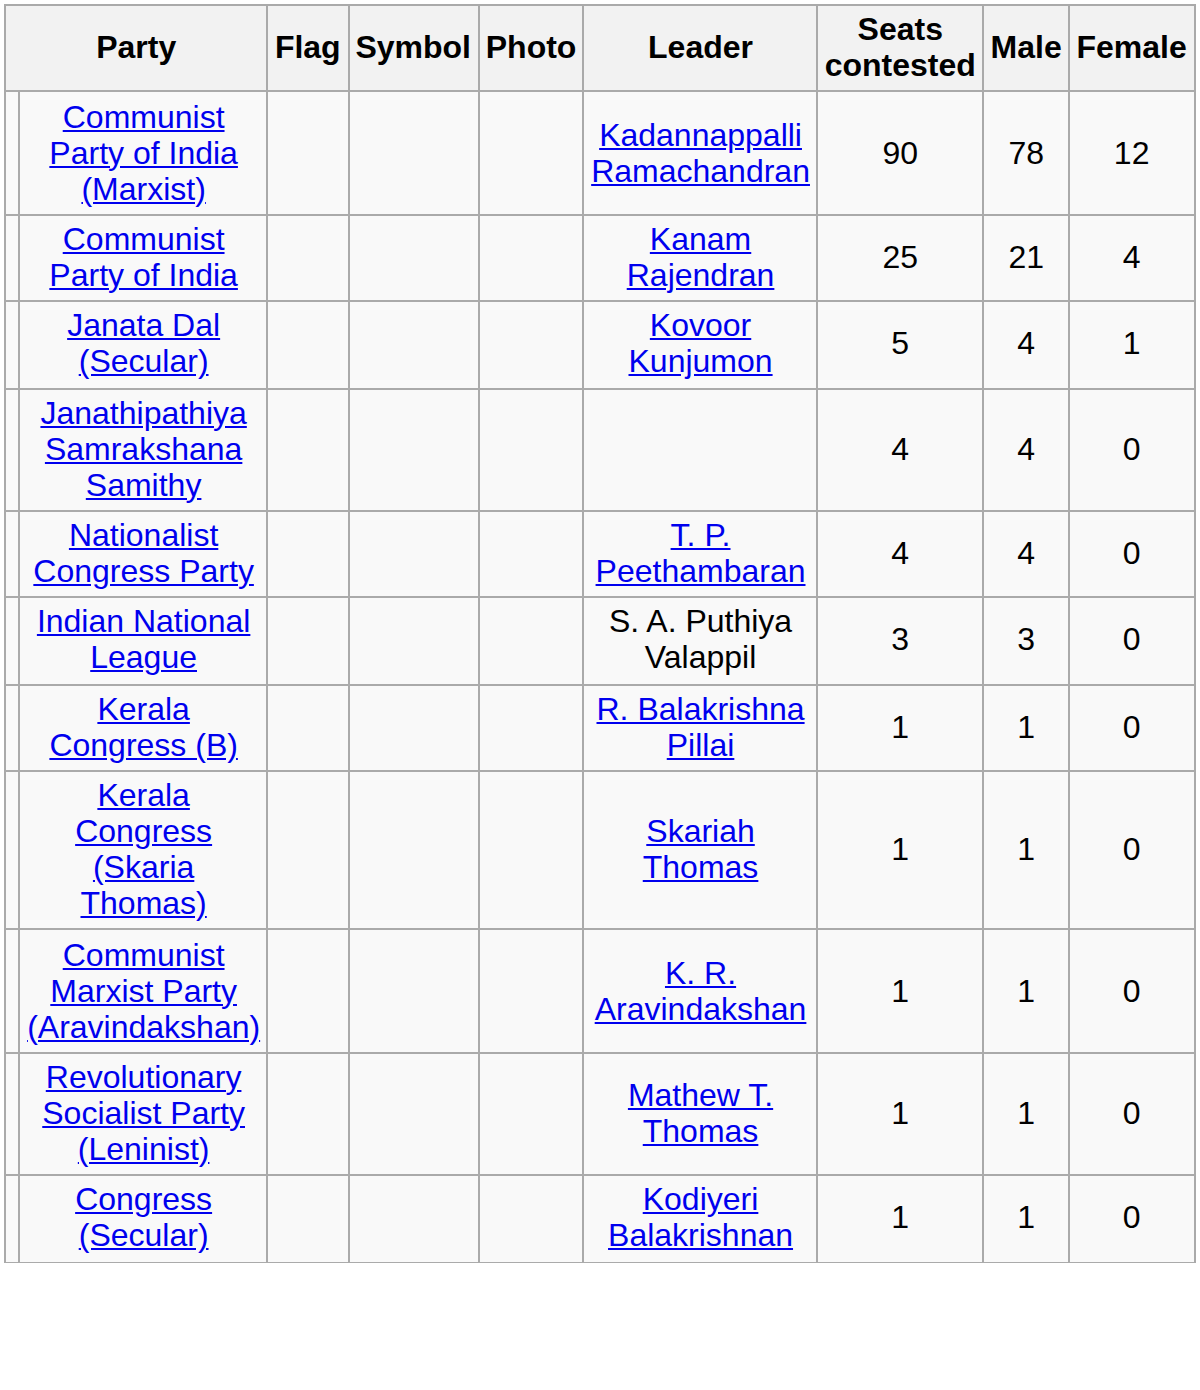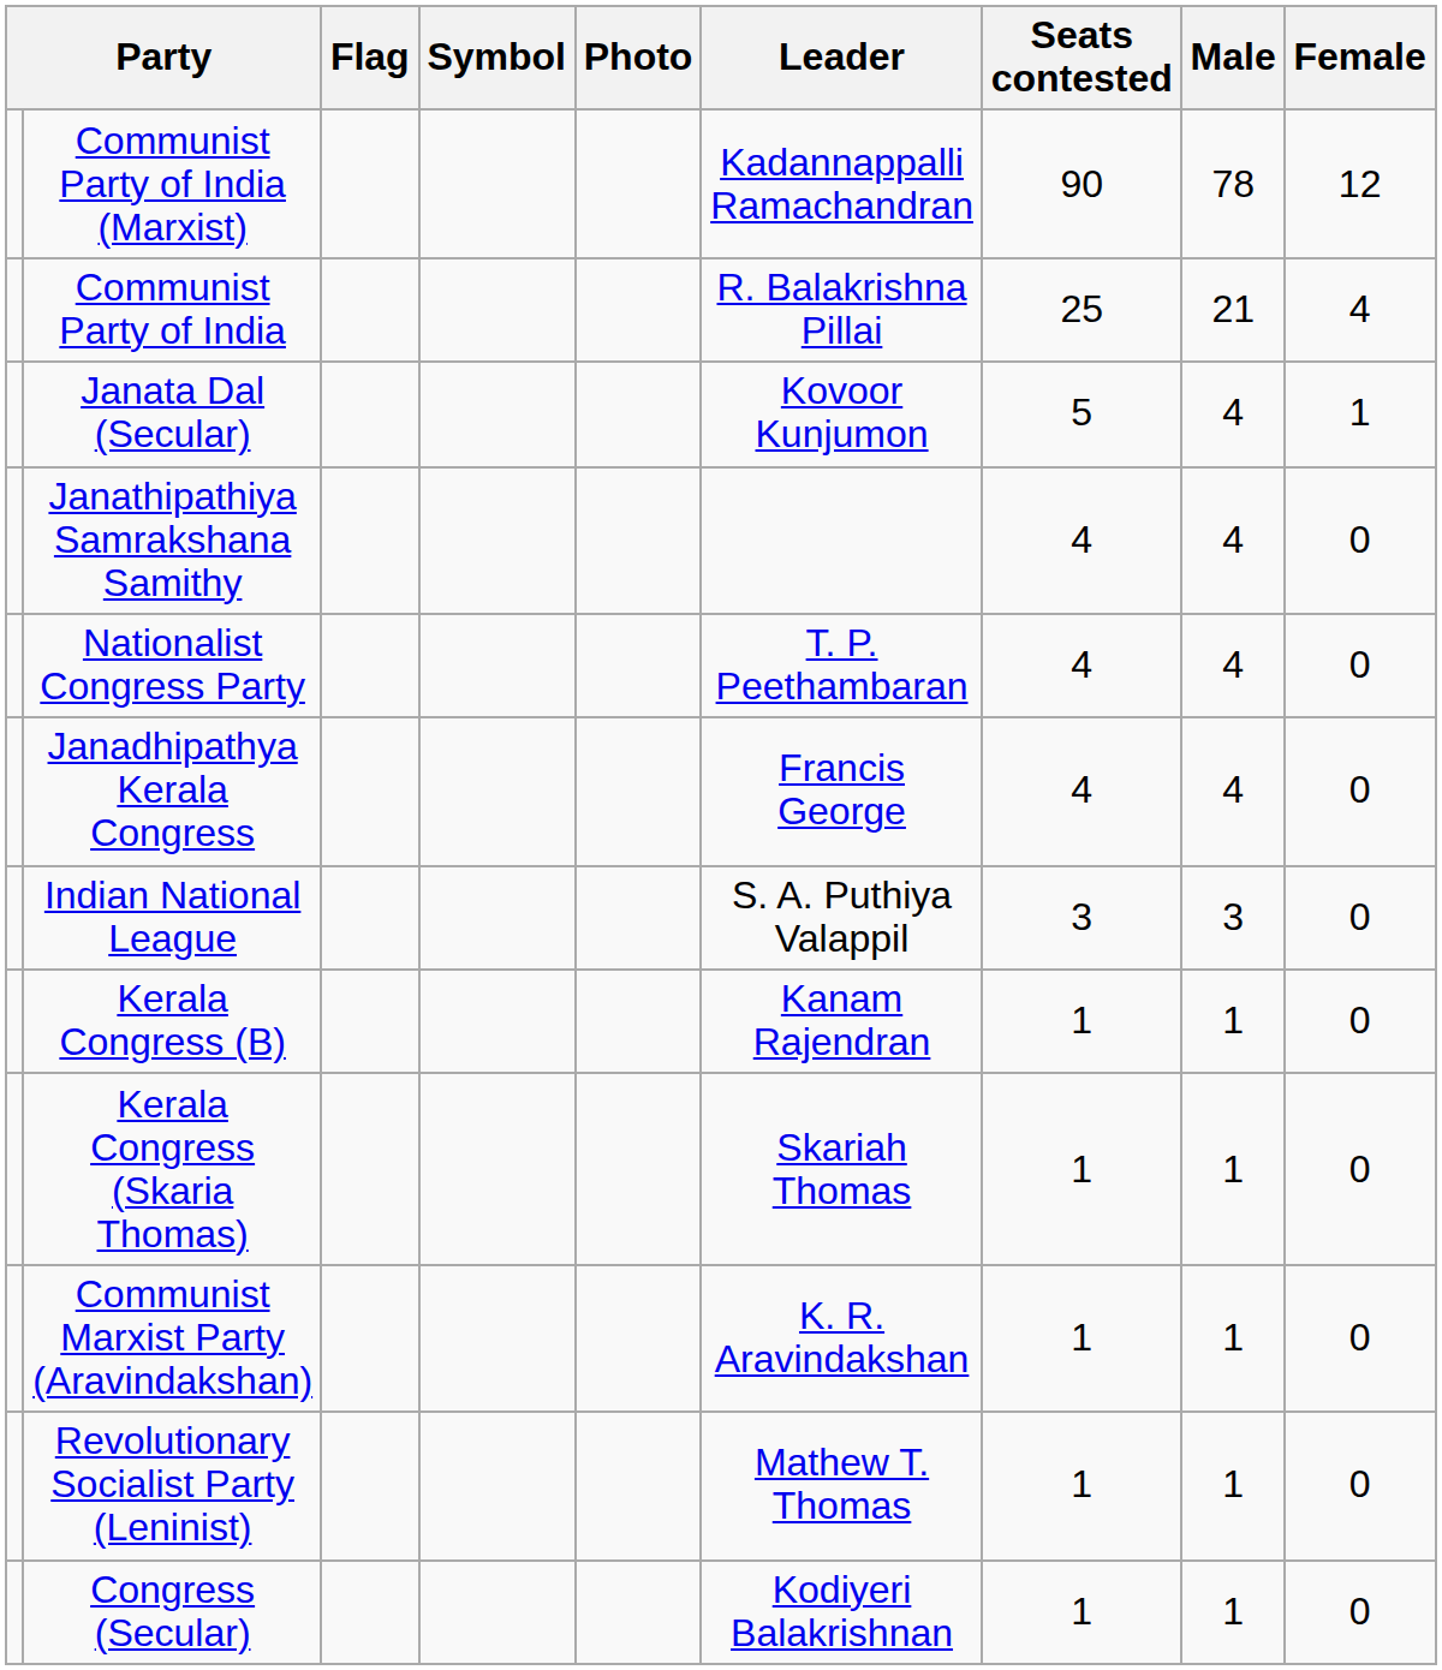 <table class="wikitable" width="60%" style="text-align:center">
 <tr>
 <th colspan="2">Party</th>
 <th>Flag</th>
 <th>Symbol</th>
 <th>Photo</th>
 <th>Leader</th>
 <th>Seats contested</th>
 <th>Male</th>
 <th>Female</th>
 </tr>
 <tr>
 <td></td>
 <td><a href='#'>Communist Party of India (Marxist)</a></td>
 <td></td>
 <td></td>
 <td></td>
 <td><a href='#'>Kadannappalli Ramachandran</a></td>
 <td>90</td>
 <td>78</td>
 <td>12</td>
 </tr>
 <tr>
 <td></td>
 <td><a href='#'>Communist Party of India</a></td>
 <td></td>
 <td></td>
 <td></td>
-<td><a href='#'>Kanam Rajendran</a></td>
+<td><a href='#'>R. Balakrishna Pillai</a></td>
 <td>25</td>
 <td>21</td>
 <td>4</td>
 </tr>
 <tr>
 <td></td>
 <td><a href='#'>Janata Dal (Secular)</a></td>
 <td></td>
 <td></td>
 <td></td>
 <td><a href='#'>Kovoor Kunjumon</a></td>
 <td>5</td>
 <td>4</td>
 <td>1</td>
 </tr>
 <tr>
 <td></td>
 <td><a href='#'>Janathipathiya Samrakshana Samithy</a></td>
 <td></td>
 <td></td>
 <td></td>
 <td></td>
 <td>4</td>
 <td>4</td>
 <td>0</td>
 </tr>
 <tr>
 <td></td>
 <td><a href='#'>Nationalist Congress Party</a></td>
 <td></td>
 <td></td>
 <td></td>
 <td><a href='#'>T. P. Peethambaran</a></td>
 <td>4</td>
 <td>4</td>
 <td>0</td>
 </tr>
 <tr>
 <td></td>
+<td><a href='#'>Janadhipathya Kerala Congress</a></td>
+<td></td>
+<td></td>
+<td></td>
+<td><a href='#'>Francis George</a></td>
+<td>4</td>
+<td>4</td>
+<td>0</td>
+</tr>
+<tr>
+<td></td>
 <td><a href='#'>Indian National League</a></td>
 <td></td>
 <td></td>
 <td></td>
 <td>S. A. Puthiya Valappil</td>
 <td>3</td>
 <td>3</td>
 <td>0</td>
 </tr>
 <tr>
 <td></td>
 <td><a href='#'>Kerala Congress (B)</a></td>
 <td></td>
 <td></td>
 <td></td>
-<td><a href='#'>R. Balakrishna Pillai</a></td>
+<td><a href='#'>Kanam Rajendran</a></td>
 <td>1</td>
 <td>1</td>
 <td>0</td>
 </tr>
 <tr>
 <td></td>
 <td><a href='#'>Kerala Congress (Skaria Thomas)</a></td>
 <td></td>
 <td></td>
 <td></td>
 <td><a href='#'>Skariah Thomas</a></td>
 <td>1</td>
 <td>1</td>
 <td>0</td>
 </tr>
 <tr>
 <td></td>
 <td><a href='#'>Communist Marxist Party (Aravindakshan)</a></td>
 <td></td>
 <td></td>
 <td></td>
 <td><a href='#'>K. R. Aravindakshan</a></td>
 <td>1</td>
 <td>1</td>
 <td>0</td>
 </tr>
 <tr>
 <td></td>
 <td><a href='#'>Revolutionary Socialist Party (Leninist)</a></td>
 <td></td>
 <td></td>
 <td></td>
 <td><a href='#'>Mathew T. Thomas</a></td>
 <td>1</td>
 <td>1</td>
 <td>0</td>
 </tr>
 <tr>
 <td></td>
 <td><a href='#'>Congress (Secular)</a></td>
 <td></td>
 <td></td>
 <td></td>
 <td><a href='#'>Kodiyeri Balakrishnan</a></td>
 <td>1</td>
 <td>1</td>
 <td>0</td>
 </tr>
 </table>
